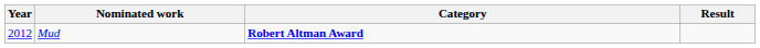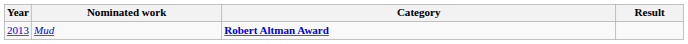 <table class=wikitable>
 <tr>
 <th width=4%>Year</th>
 <th width=28%>Nominated work</th>
 <th width=58%>Category</th>
 <th width=10%>Result</th>
 </tr>
 <tr>
-<td><a href='#'>2012</a></td>
+<td><a href='#'>2013</a></td>
 <td><em><a href='#'>Mud</a></em></td>
 <td><strong><a href='#'>Robert Altman Award</a></strong></td>
 <td></td>
 </tr>
 </table>
